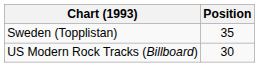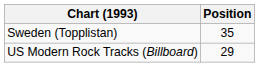 <table class="wikitable">
 <tr>
 <th scope="col">Chart (1993)</th>
 <th scope="col">Position</th>
 </tr>
 <tr>
 <td>Sweden (Topplistan)</td>
 <td align="center">35</td>
 </tr>
 <tr>
 <td>US Modern Rock Tracks (<em>Billboard</em>)</td>
-<td align="center">30</td>
+<td align="center">29</td>
 </tr>
 </table>
